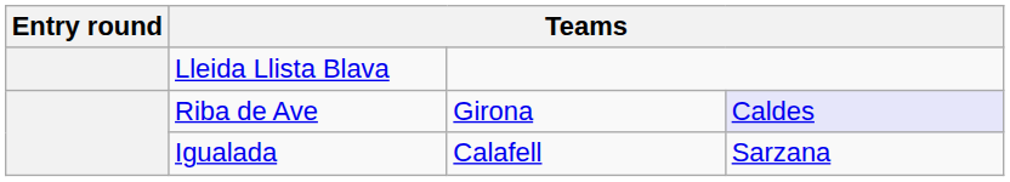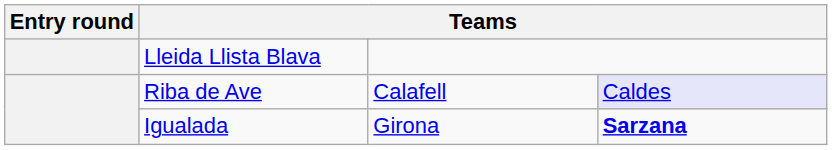 <table class="wikitable">
 <tr>
 <th>Entry round</th>
 <th colspan=3>Teams</th>
 </tr>
 <tr>
 <th><a href='#'></a></th>
 <td style="min-width:10em"> <a href='#'>Lleida Llista Blava</a></td>
 <td colspan=2></td>
 </tr>
 <tr>
 <th rowspan=2><a href='#'></a></th>
 <td> <a href='#'>Riba de Ave</a> </td>
-<td style="min-width:10em"> <a href='#'>Girona</a> </td>
+<td> <a href='#'>Calafell</a> </td>
 <td style="background: lavender; min-width:10em"> <a href='#'>Caldes</a> </td>
 </tr>
 <tr>
 <td> <a href='#'>Igualada</a> </td>
-<td> <a href='#'>Calafell</a> </td>
-<td> <a href='#'>Sarzana</a> </td>
+<td style="min-width:10em"> <a href='#'>Girona</a> </td>
+<td><strong> <a href='#'>Sarzana</a> </strong></td>
 </tr>
 </table>
